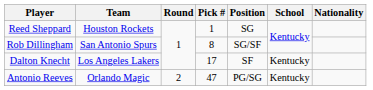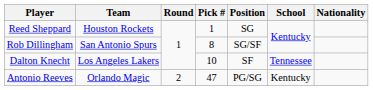 <table class="wikitable" style="text-align:center;">
 <tr>
 <th>Player</th>
 <th>Team</th>
 <th>Round</th>
 <th>Pick #</th>
 <th>Position</th>
 <th>School</th>
 <th>Nationality</th>
 </tr>
 <tr>
 <td><a href='#'>Reed Sheppard</a></td>
 <td><a href='#'>Houston Rockets</a></td>
 <td rowspan="3">1</td>
 <td>1</td>
 <td>SG</td>
 <td rowspan="2"><a href='#'>Kentucky</a></td>
 <td></td>
 </tr>
 <tr>
 <td><a href='#'>Rob Dillingham</a></td>
 <td><a href='#'>San Antonio Spurs</a></td>
 <td>8</td>
 <td>SG/SF</td>
 <td></td>
 </tr>
 <tr>
 <td><a href='#'>Dalton Knecht</a></td>
 <td><a href='#'>Los Angeles Lakers</a></td>
-<td>17</td>
+<td>10</td>
 <td>SF</td>
-<td>Kentucky</td>
+<td><a href='#'>Tennessee</a></td>
 <td></td>
 </tr>
 <tr>
 <td><a href='#'>Antonio Reeves</a></td>
 <td><a href='#'>Orlando Magic</a></td>
 <td>2</td>
 <td>47</td>
 <td>PG/SG</td>
 <td>Kentucky</td>
 <td></td>
 </tr>
 </table>
